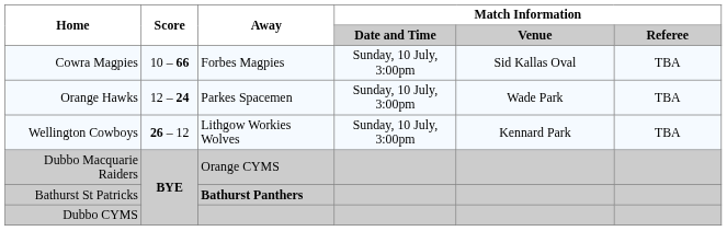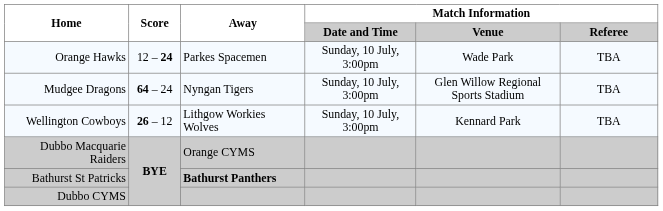 <table border="1" cellpadding="3" cellspacing="0" width="100%" style="border-collapse:collapse;  text-align:center;">
 <tr>
 <th rowspan="2" width="19%">Home</th>
 <th rowspan="2" width="8%">Score</th>
 <th rowspan="2" width="19%">Away</th>
 <th colspan="3">Match Information</th>
 </tr>
 <tr style="background:#CCCCCC">
 <th width="17%">Date and Time</th>
 <th width="22%">Venue</th>
 <th width="50%">Referee</th>
 </tr>
 <tr style="text-align:center; background:#f5faff;">
-<td align="right">Cowra Magpies </td>
-<td>10 – <strong>66</strong></td>
-<td align="left"> Forbes Magpies</td>
-<td>Sunday, 10 July, 3:00pm</td>
-<td>Sid Kallas Oval</td>
-<td>TBA</td>
-</tr>
-<tr style="text-align:center; background:#f5faff;">
 <td align="right">Orange Hawks </td>
 <td>12 – <strong>24</strong></td>
 <td align="left"> Parkes Spacemen</td>
 <td>Sunday, 10 July, 3:00pm</td>
 <td>Wade Park</td>
+<td>TBA</td>
+</tr>
+<tr style="text-align:center; background:#f5faff;">
+<td align="right">Mudgee Dragons </td>
+<td><strong>64</strong> – 24</td>
+<td align="left"> Nyngan Tigers</td>
+<td>Sunday, 10 July, 3:00pm</td>
+<td>Glen Willow Regional Sports Stadium</td>
 <td>TBA</td>
 </tr>
 <tr style="text-align:center; background:#f5faff;">
 <td align="right">Wellington Cowboys </td>
 <td><strong>26</strong> – 12</td>
 <td align="left"> Lithgow Workies Wolves</td>
 <td>Sunday, 10 July, 3:00pm</td>
 <td>Kennard Park</td>
 <td>TBA</td>
 </tr>
 <tr style="text-align:center; background:#CCCCCC;">
 <td align="right">Dubbo Macquarie Raiders </td>
 <td rowspan="3"><strong>BYE</strong></td>
 <td align="left"> Orange CYMS</td>
 <td></td>
 <td></td>
 <td></td>
 </tr>
 <tr style="text-align:center; background:#CCCCCC;">
 <td align="right">Bathurst St Patricks </td>
 <td align="left"><strong> Bathurst Panthers</strong></td>
 <td></td>
 <td></td>
 <td></td>
 </tr>
 <tr style="text-align:center; background:#CCCCCC;">
 <td align="right">Dubbo CYMS </td>
 <td align="left"></td>
 <td></td>
 <td></td>
 <td></td>
 </tr>
 </table>
